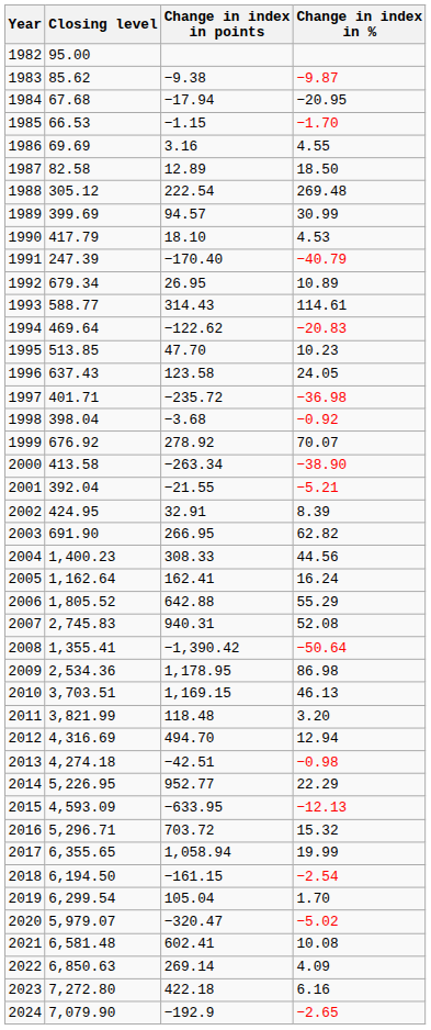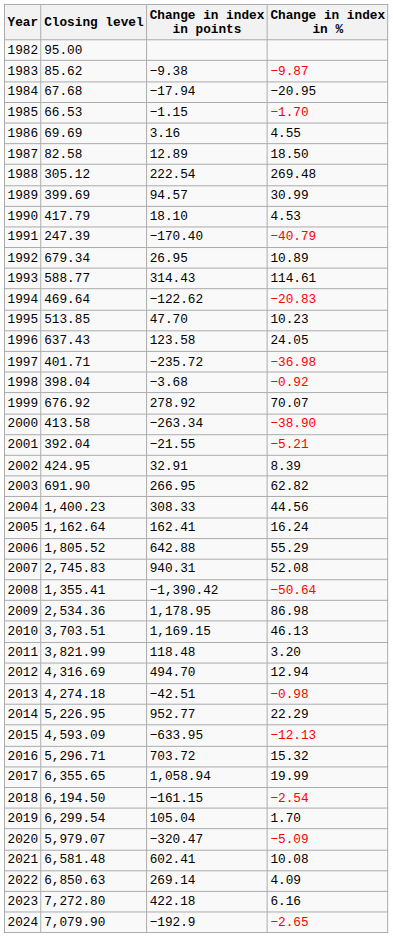 <table class="wikitable mw-collapsible mw-collapsed" id="ihsg_company">
 <tr>
 <th>Year</th>
 <th>Closing level</th>
 <th>Change in index<br>in points</th>
 <th>Change in index<br>in %</th>
 </tr>
 <tr>
 <td>1982</td>
 <td>95.00</td>
 <td></td>
 <td></td>
 </tr>
 <tr>
 <td>1983</td>
 <td>85.62</td>
 <td>−9.38</td>
 <td style="color:red">−9.87</td>
 </tr>
 <tr>
 <td>1984</td>
 <td>67.68</td>
 <td>−17.94</td>
 <td>−20.95</td>
 </tr>
 <tr>
 <td>1985</td>
 <td>66.53</td>
 <td>−1.15</td>
 <td style="color:red">−1.70</td>
 </tr>
 <tr>
 <td>1986</td>
 <td>69.69</td>
 <td>3.16</td>
 <td>4.55</td>
 </tr>
 <tr>
 <td>1987</td>
 <td>82.58</td>
 <td>12.89</td>
 <td>18.50</td>
 </tr>
 <tr>
 <td>1988</td>
 <td>305.12</td>
 <td>222.54</td>
 <td>269.48</td>
 </tr>
 <tr>
 <td>1989</td>
 <td>399.69</td>
 <td>94.57</td>
 <td>30.99</td>
 </tr>
 <tr>
 <td>1990</td>
 <td>417.79</td>
 <td>18.10</td>
 <td>4.53</td>
 </tr>
 <tr>
 <td>1991</td>
 <td>247.39</td>
 <td>−170.40</td>
 <td style="color:red">−40.79</td>
 </tr>
 <tr>
 <td>1992</td>
 <td>679.34</td>
 <td>26.95</td>
 <td>10.89</td>
 </tr>
 <tr>
 <td>1993</td>
 <td>588.77</td>
 <td>314.43</td>
 <td>114.61</td>
 </tr>
 <tr>
 <td>1994</td>
 <td>469.64</td>
 <td>−122.62</td>
 <td style="color:red">−20.83</td>
 </tr>
 <tr>
 <td>1995</td>
 <td>513.85</td>
 <td>47.70</td>
 <td>10.23</td>
 </tr>
 <tr>
 <td>1996</td>
 <td>637.43</td>
 <td>123.58</td>
 <td>24.05</td>
 </tr>
 <tr>
 <td>1997</td>
 <td>401.71</td>
 <td>−235.72</td>
 <td style="color:red">−36.98</td>
 </tr>
 <tr>
 <td>1998</td>
 <td>398.04</td>
 <td>−3.68</td>
 <td style="color:red">−0.92</td>
 </tr>
 <tr>
 <td>1999</td>
 <td>676.92</td>
 <td>278.92</td>
 <td>70.07</td>
 </tr>
 <tr>
 <td>2000</td>
 <td>413.58</td>
 <td>−263.34</td>
 <td style="color:red">−38.90</td>
 </tr>
 <tr>
 <td>2001</td>
 <td>392.04</td>
 <td>−21.55</td>
 <td style="color:red">−5.21</td>
 </tr>
 <tr>
 <td>2002</td>
 <td>424.95</td>
 <td>32.91</td>
 <td>8.39</td>
 </tr>
 <tr>
 <td>2003</td>
 <td>691.90</td>
 <td>266.95</td>
 <td>62.82</td>
 </tr>
 <tr>
 <td>2004</td>
 <td>1,400.23</td>
 <td>308.33</td>
 <td>44.56</td>
 </tr>
 <tr>
 <td>2005</td>
 <td>1,162.64</td>
 <td>162.41</td>
 <td>16.24</td>
 </tr>
 <tr>
 <td>2006</td>
 <td>1,805.52</td>
 <td>642.88</td>
 <td>55.29</td>
 </tr>
 <tr>
 <td>2007</td>
 <td>2,745.83</td>
 <td>940.31</td>
 <td>52.08</td>
 </tr>
 <tr>
 <td>2008</td>
 <td>1,355.41</td>
 <td>−1,390.42</td>
 <td style="color:red">−50.64</td>
 </tr>
 <tr>
 <td>2009</td>
 <td>2,534.36</td>
 <td>1,178.95</td>
 <td>86.98</td>
 </tr>
 <tr>
 <td>2010</td>
 <td>3,703.51</td>
 <td>1,169.15</td>
 <td>46.13</td>
 </tr>
 <tr>
 <td>2011</td>
 <td>3,821.99</td>
 <td>118.48</td>
 <td>3.20</td>
 </tr>
 <tr>
 <td>2012</td>
 <td>4,316.69</td>
 <td>494.70</td>
 <td>12.94</td>
 </tr>
 <tr>
 <td>2013</td>
 <td>4,274.18</td>
 <td>−42.51</td>
 <td style="color:red">−0.98</td>
 </tr>
 <tr>
 <td>2014</td>
 <td>5,226.95</td>
 <td>952.77</td>
 <td>22.29</td>
 </tr>
 <tr>
 <td>2015</td>
 <td>4,593.09</td>
 <td>−633.95</td>
 <td style="color:red">−12.13</td>
 </tr>
 <tr>
 <td>2016</td>
 <td>5,296.71</td>
 <td>703.72</td>
 <td>15.32</td>
 </tr>
 <tr>
 <td>2017</td>
 <td>6,355.65</td>
 <td>1,058.94</td>
 <td>19.99</td>
 </tr>
 <tr>
 <td>2018</td>
 <td>6,194.50</td>
 <td>−161.15</td>
 <td style="color:red">−2.54</td>
 </tr>
 <tr>
 <td>2019</td>
 <td>6,299.54</td>
 <td>105.04</td>
 <td>1.70</td>
 </tr>
 <tr>
 <td>2020</td>
 <td>5,979.07</td>
 <td>−320.47</td>
-<td style="color:red">−5.02</td>
+<td style="color:red">−5.09</td>
 </tr>
 <tr>
 <td>2021</td>
 <td>6,581.48</td>
 <td>602.41</td>
 <td>10.08</td>
 </tr>
 <tr>
 <td>2022</td>
 <td>6,850.63</td>
 <td>269.14</td>
 <td>4.09</td>
 </tr>
 <tr>
 <td>2023</td>
 <td>7,272.80</td>
 <td>422.18</td>
 <td>6.16</td>
 </tr>
 <tr>
 <td>2024</td>
 <td>7,079.90</td>
 <td>−192.9</td>
 <td style="color:red">−2.65</td>
 </tr>
 </table>
